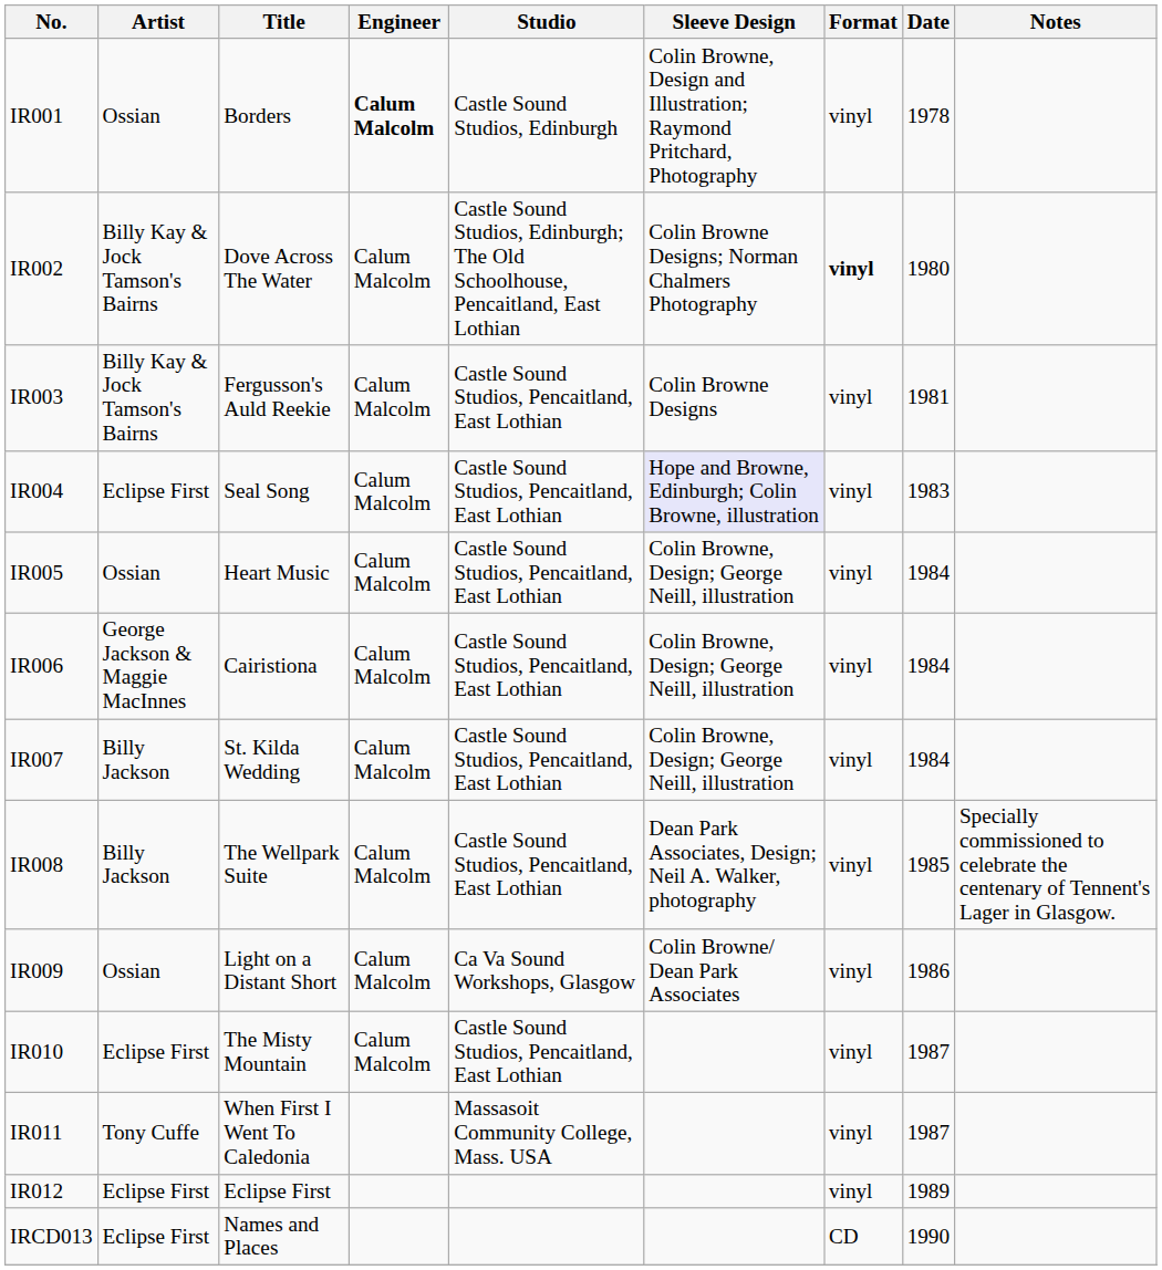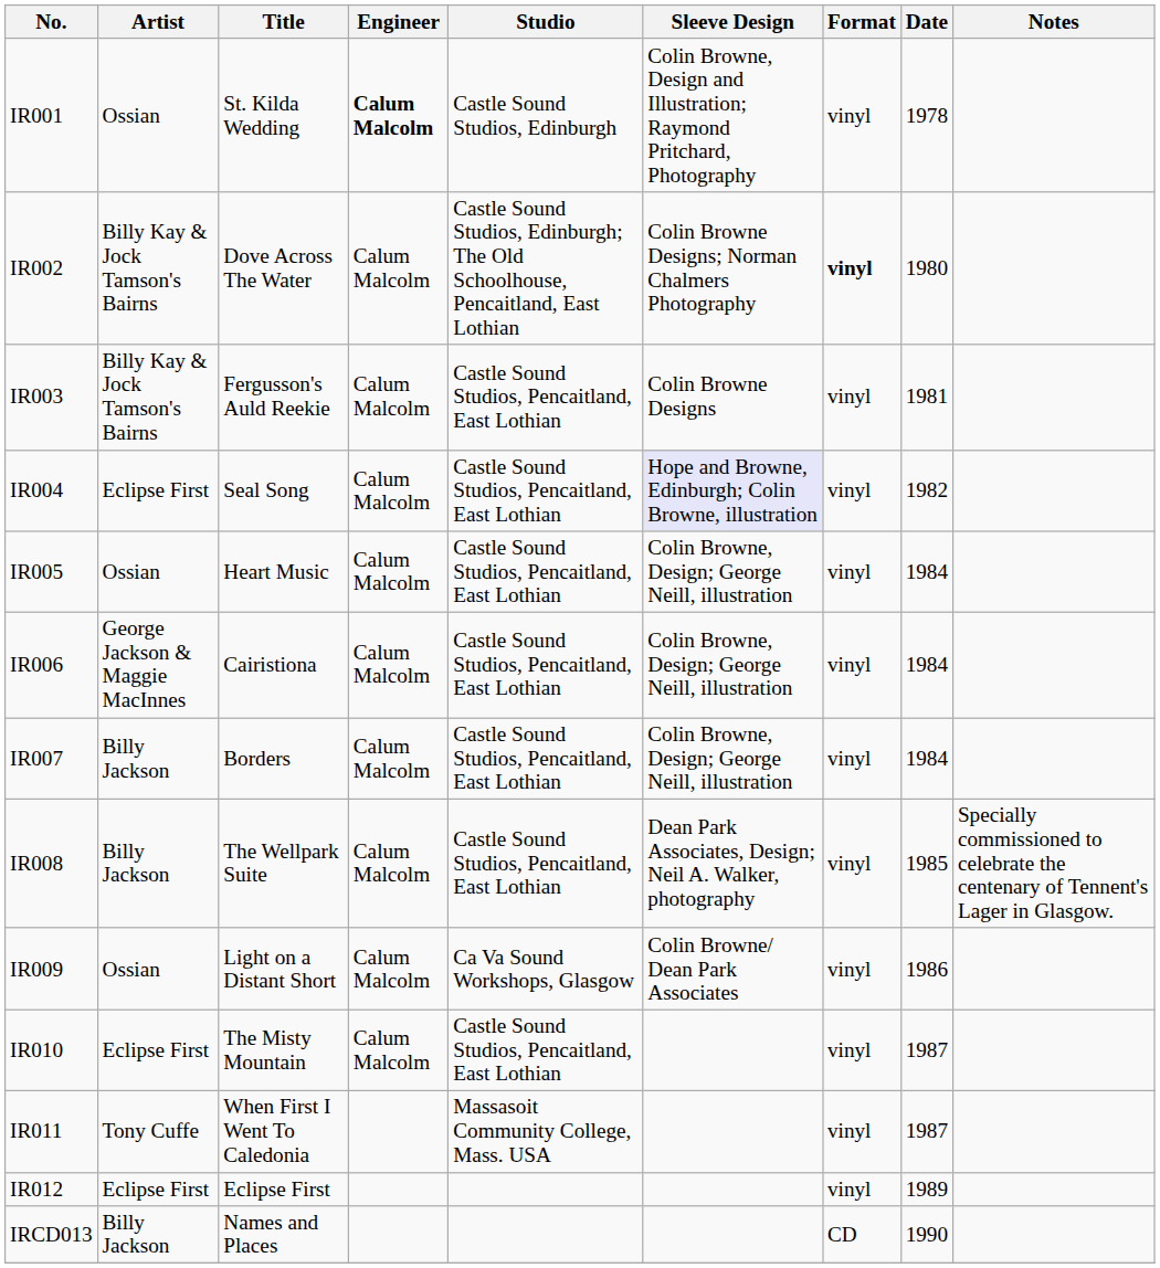 <table class="wikitable sortable">
 <tr>
 <th>No.</th>
 <th>Artist</th>
 <th>Title</th>
 <th>Engineer</th>
 <th>Studio</th>
 <th>Sleeve Design</th>
 <th>Format</th>
 <th>Date</th>
 <th>Notes</th>
 </tr>
 <tr>
 <td>IR001</td>
 <td>Ossian</td>
-<td>Borders</td>
+<td>St. Kilda Wedding</td>
 <td><strong>Calum Malcolm</strong></td>
 <td>Castle Sound Studios, Edinburgh</td>
 <td>Colin Browne, Design and Illustration; Raymond Pritchard, Photography</td>
 <td>vinyl</td>
 <td>1978</td>
 <td></td>
 </tr>
 <tr>
 <td>IR002</td>
 <td>Billy Kay & Jock Tamson's Bairns</td>
 <td>Dove Across The Water</td>
 <td>Calum Malcolm</td>
 <td>Castle Sound Studios, Edinburgh; The Old Schoolhouse, Pencaitland, East Lothian</td>
 <td>Colin Browne Designs; Norman Chalmers Photography</td>
 <td><strong>vinyl</strong></td>
 <td>1980</td>
 <td></td>
 </tr>
 <tr>
 <td>IR003</td>
 <td>Billy Kay & Jock Tamson's Bairns</td>
 <td>Fergusson's Auld Reekie</td>
 <td>Calum Malcolm</td>
 <td>Castle Sound Studios, Pencaitland, East Lothian</td>
 <td>Colin Browne Designs</td>
 <td>vinyl</td>
 <td>1981</td>
 <td></td>
 </tr>
 <tr>
 <td>IR004</td>
 <td>Eclipse First</td>
 <td>Seal Song</td>
 <td>Calum Malcolm</td>
 <td>Castle Sound Studios, Pencaitland, East Lothian</td>
 <td style="background: lavender;">Hope and Browne, Edinburgh; Colin Browne, illustration</td>
 <td>vinyl</td>
-<td>1983</td>
+<td>1982</td>
 <td></td>
 </tr>
 <tr>
 <td>IR005</td>
 <td>Ossian</td>
 <td>Heart Music</td>
 <td>Calum Malcolm</td>
 <td>Castle Sound Studios, Pencaitland, East Lothian</td>
 <td>Colin Browne, Design; George Neill, illustration</td>
 <td>vinyl</td>
 <td>1984</td>
 <td></td>
 </tr>
 <tr>
 <td>IR006</td>
 <td>George Jackson & Maggie MacInnes</td>
 <td>Cairistiona</td>
 <td>Calum Malcolm</td>
 <td>Castle Sound Studios, Pencaitland, East Lothian</td>
 <td>Colin Browne, Design; George Neill, illustration</td>
 <td>vinyl</td>
 <td>1984</td>
 <td></td>
 </tr>
 <tr>
 <td>IR007</td>
 <td>Billy Jackson</td>
-<td>St. Kilda Wedding</td>
+<td>Borders</td>
 <td>Calum Malcolm</td>
 <td>Castle Sound Studios, Pencaitland, East Lothian</td>
 <td>Colin Browne, Design; George Neill, illustration</td>
 <td>vinyl</td>
 <td>1984</td>
 <td></td>
 </tr>
 <tr>
 <td>IR008</td>
 <td>Billy Jackson</td>
 <td>The Wellpark Suite</td>
 <td>Calum Malcolm</td>
 <td>Castle Sound Studios, Pencaitland, East Lothian</td>
 <td>Dean Park Associates, Design; Neil A. Walker, photography</td>
 <td>vinyl</td>
 <td>1985</td>
 <td>Specially commissioned to celebrate the centenary of Tennent's Lager in Glasgow.</td>
 </tr>
 <tr>
 <td>IR009</td>
 <td>Ossian</td>
 <td>Light on a Distant Short</td>
 <td>Calum Malcolm</td>
 <td>Ca Va Sound Workshops, Glasgow</td>
 <td>Colin Browne/ Dean Park Associates</td>
 <td>vinyl</td>
 <td>1986</td>
 <td></td>
 </tr>
 <tr>
 <td>IR010</td>
 <td>Eclipse First</td>
 <td>The Misty Mountain</td>
 <td>Calum Malcolm</td>
 <td>Castle Sound Studios, Pencaitland, East Lothian</td>
 <td></td>
 <td>vinyl</td>
 <td>1987</td>
 <td></td>
 </tr>
 <tr>
 <td>IR011</td>
 <td>Tony Cuffe</td>
 <td>When First I Went To Caledonia</td>
 <td></td>
 <td>Massasoit Community College, Mass. USA</td>
 <td></td>
 <td>vinyl</td>
 <td>1987</td>
 <td></td>
 </tr>
 <tr>
 <td>IR012</td>
 <td>Eclipse First</td>
 <td>Eclipse First</td>
 <td></td>
 <td></td>
 <td></td>
 <td>vinyl</td>
 <td>1989</td>
 <td></td>
 </tr>
 <tr>
 <td>IRCD013</td>
-<td>Eclipse First</td>
+<td>Billy Jackson</td>
 <td>Names and Places</td>
 <td></td>
 <td></td>
 <td></td>
 <td>CD</td>
 <td>1990</td>
 <td></td>
 </tr>
 <tr>
 </tr>
 </table>
